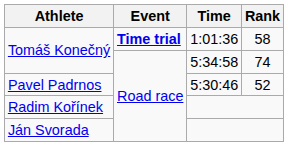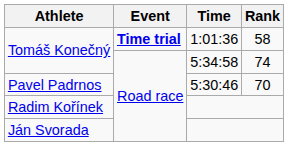 <table class=wikitable style=font-size:90%;text-align:center>
 <tr>
 <th>Athlete</th>
 <th>Event</th>
 <th>Time</th>
 <th>Rank</th>
 </tr>
 <tr>
 <td align=left rowspan=2><a href='#'>Tomáš Konečný</a></td>
 <td align=left><strong><a href='#'>Time trial</a></strong></td>
 <td>1:01:36</td>
 <td>58</td>
 </tr>
 <tr>
 <td align=left rowspan=4><a href='#'>Road race</a></td>
 <td>5:34:58</td>
 <td>74</td>
 </tr>
 <tr>
 <td align=left><a href='#'>Pavel Padrnos</a></td>
 <td>5:30:46</td>
-<td>52</td>
+<td>70</td>
 </tr>
 <tr>
 <td align=left><a href='#'>Radim Kořínek</a></td>
 <td colspan=2></td>
 </tr>
 <tr>
 <td align=left><a href='#'>Ján Svorada</a></td>
 <td colspan=2></td>
 </tr>
 </table>
